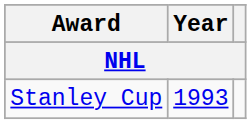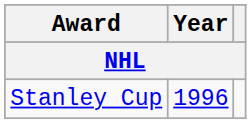 <table class="wikitable">
 <tr>
 <th>Award</th>
 <th>Year</th>
 <th></th>
 </tr>
 <tr>
 <th colspan="3"><a href='#'>NHL</a></th>
 </tr>
 <tr>
 <td><a href='#'>Stanley Cup</a></td>
-<td><a href='#'>1993</a></td>
+<td><a href='#'>1996</a></td>
 <td></td>
 </tr>
 </table>
